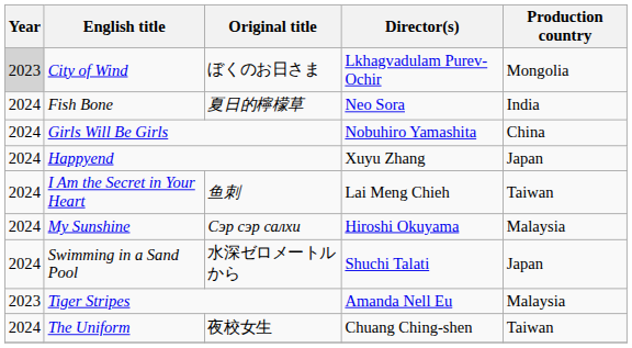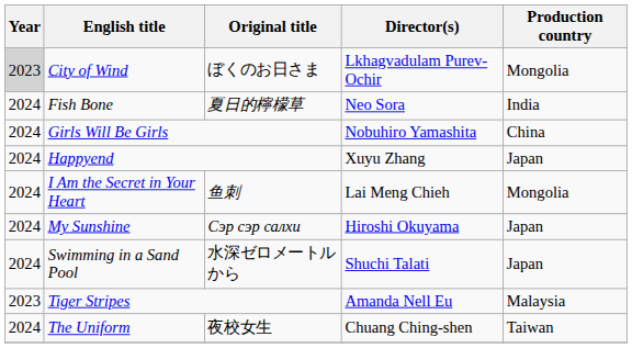 <table class="sortable wikitable" style="width:100%; margin-bottom:4px" cellpadding="5">
 <tr>
 <th scope="col">Year</th>
 <th scope="col">English title</th>
 <th scope="col">Original title</th>
 <th scope="col">Director(s)</th>
 <th scope="col">Production country</th>
 </tr>
 <tr>
 <td style="background: lightgrey;">2023</td>
 <td><em><a href='#'>City of Wind</a></em></td>
 <td>ぼくのお日さま</td>
 <td><a href='#'>Lkhagvadulam Purev-Ochir</a></td>
 <td>Mongolia</td>
 </tr>
 <tr>
 <td>2024</td>
 <td><em>Fish Bone</em></td>
 <td><em>夏日的檸檬草</em></td>
 <td><a href='#'>Neo Sora</a></td>
 <td>India</td>
 </tr>
 <tr>
 <td>2024</td>
 <td colspan=2><em><a href='#'>Girls Will Be Girls</a></em></td>
 <td><a href='#'>Nobuhiro Yamashita</a></td>
 <td>China</td>
 </tr>
 <tr>
 <td>2024</td>
 <td colspan=2><em><a href='#'>Happyend</a></em></td>
 <td>Xuyu Zhang</td>
 <td>Japan</td>
 </tr>
 <tr>
 <td>2024</td>
 <td><em><a href='#'>I Am the Secret in Your Heart</a></em></td>
 <td><em>鱼刺</em></td>
 <td>Lai Meng Chieh</td>
-<td>Taiwan</td>
+<td>Mongolia</td>
 </tr>
 <tr>
 <td>2024</td>
 <td><em><a href='#'>My Sunshine</a></em></td>
 <td><em>Сэр сэр салхи</em></td>
 <td><a href='#'>Hiroshi Okuyama</a></td>
-<td>Malaysia</td>
+<td>Japan</td>
 </tr>
 <tr>
 <td>2024</td>
 <td><em>Swimming in a Sand Pool</em></td>
 <td>水深ゼロメートルから</td>
 <td><a href='#'>Shuchi Talati</a></td>
 <td>Japan</td>
 </tr>
 <tr>
 <td>2023</td>
 <td colspan=2><em><a href='#'>Tiger Stripes</a></em></td>
 <td><a href='#'>Amanda Nell Eu</a></td>
 <td>Malaysia</td>
 </tr>
 <tr>
 <td>2024</td>
 <td><em><a href='#'>The Uniform</a></em></td>
 <td>夜校女生</td>
 <td>Chuang Ching-shen</td>
 <td>Taiwan</td>
 </tr>
 <tr>
 </tr>
 </table>
